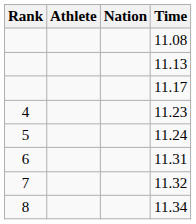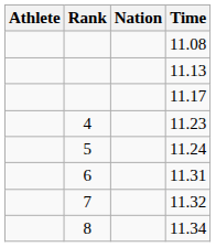 <table class="wikitable sortable" style="text-align:center">
 <tr>
+<th>Athlete</th>
 <th>Rank</th>
-<th>Athlete</th>
 <th>Nation</th>
 <th>Time</th>
 </tr>
 <tr>
+<td align=left></td>
 <td></td>
-<td align=left></td>
 <td align=left></td>
 <td>11.08</td>
 </tr>
 <tr>
+<td align=left></td>
 <td></td>
-<td align=left></td>
 <td align=left></td>
 <td>11.13</td>
 </tr>
 <tr>
+<td align=left></td>
 <td></td>
-<td align=left></td>
 <td align=left></td>
 <td>11.17</td>
 </tr>
 <tr>
+<td align=left></td>
 <td>4</td>
-<td align=left></td>
 <td align=left></td>
 <td>11.23</td>
 </tr>
 <tr>
+<td align=left></td>
 <td>5</td>
-<td align=left></td>
 <td align=left></td>
 <td>11.24</td>
 </tr>
 <tr>
+<td align=left></td>
 <td>6</td>
-<td align=left></td>
 <td align=left></td>
 <td>11.31</td>
 </tr>
 <tr>
+<td align=left></td>
 <td>7</td>
-<td align=left></td>
 <td align=left></td>
 <td>11.32</td>
 </tr>
 <tr>
+<td align=left></td>
 <td>8</td>
-<td align=left></td>
 <td align=left></td>
 <td>11.34</td>
 </tr>
 </table>
